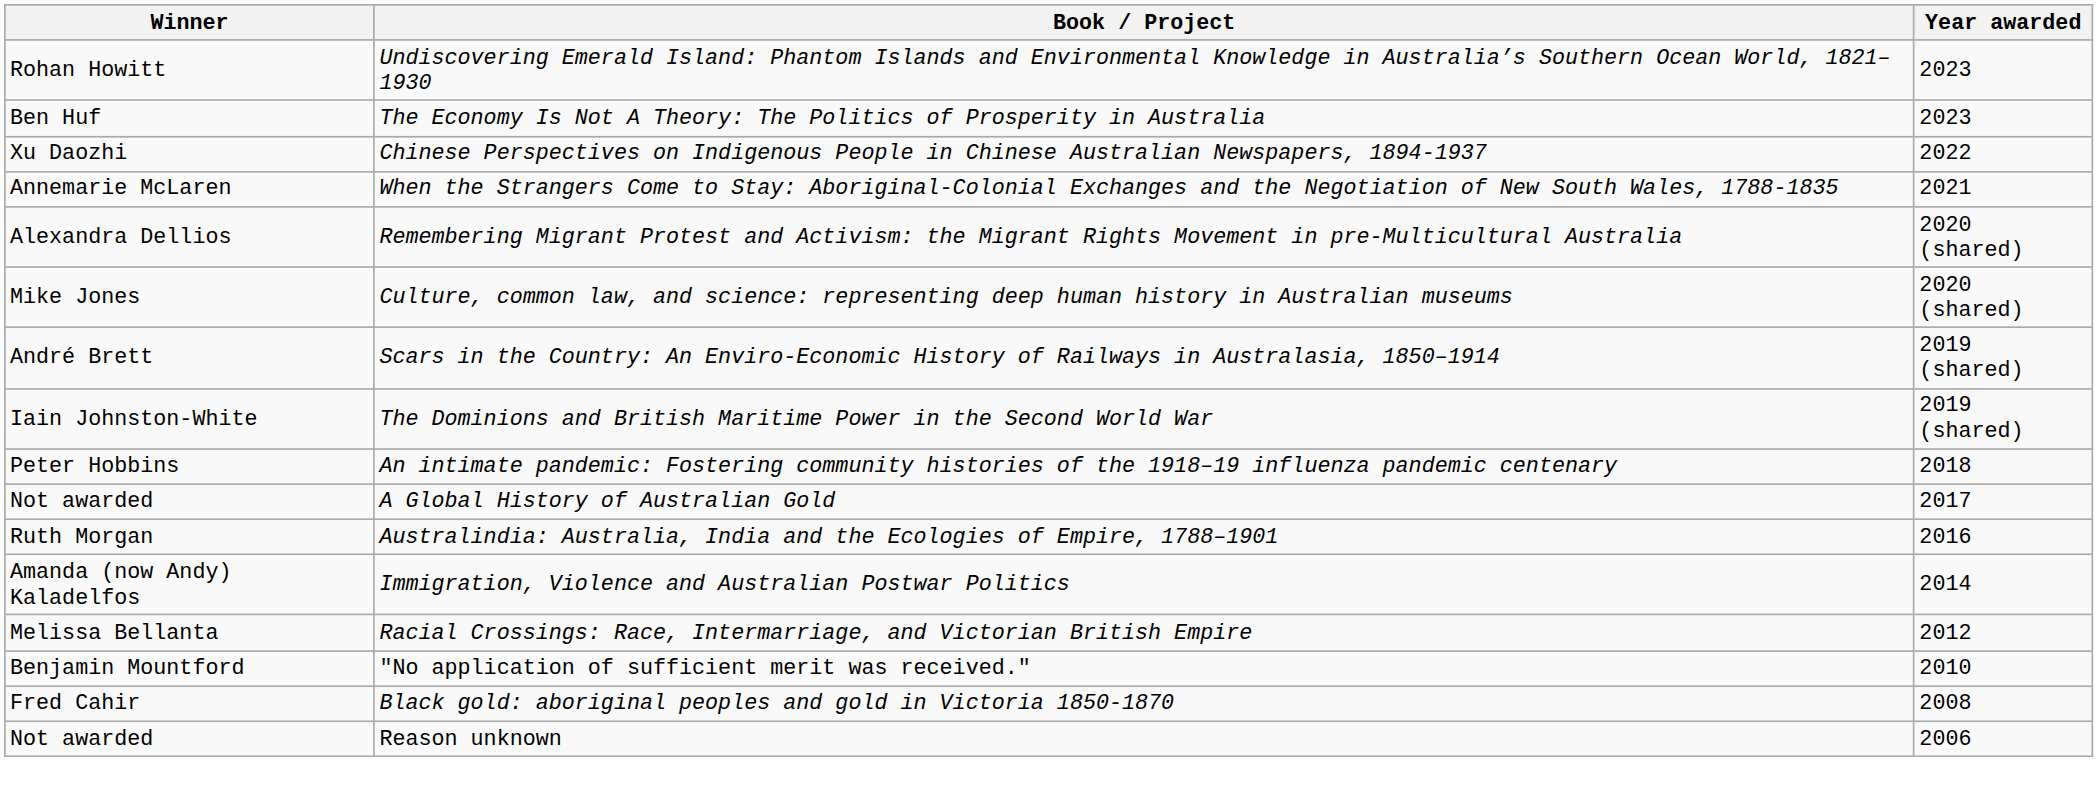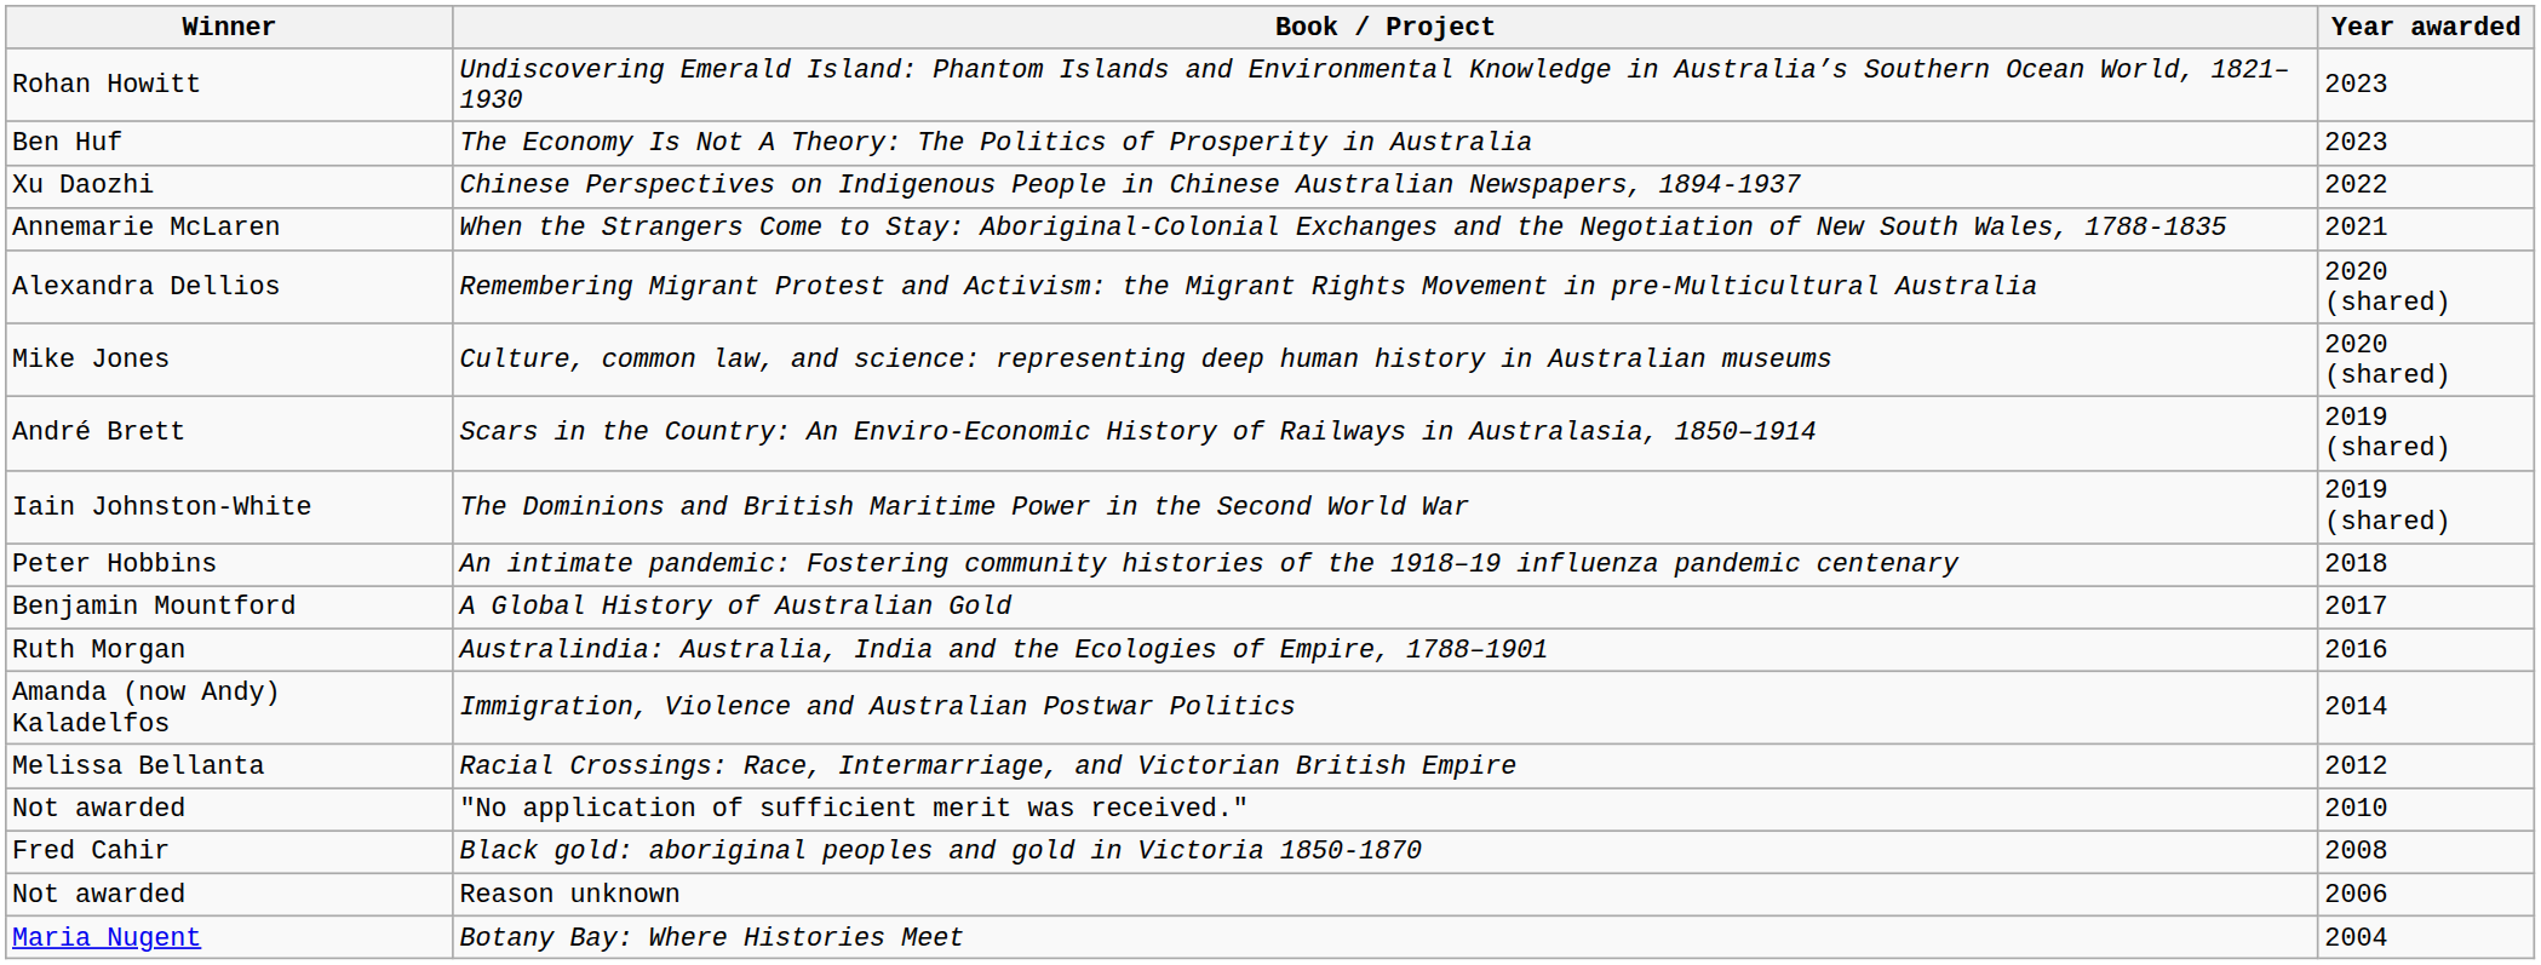 <table class="wikitable sortable">
 <tr>
 <th>Winner</th>
 <th>Book / Project</th>
 <th>Year awarded</th>
 </tr>
 <tr>
 <td>Rohan Howitt</td>
 <td><em>Undiscovering Emerald Island: Phantom Islands and Environmental Knowledge in Australia’s Southern Ocean World, 1821–1930</em></td>
 <td>2023</td>
 </tr>
 <tr>
 <td>Ben Huf</td>
 <td><em>The Economy Is Not A Theory: The Politics of Prosperity in Australia</em></td>
 <td>2023</td>
 </tr>
 <tr>
 <td>Xu Daozhi</td>
 <td><em>Chinese Perspectives on Indigenous People in Chinese Australian Newspapers, 1894-1937</em></td>
 <td>2022</td>
 </tr>
 <tr>
 <td>Annemarie McLaren</td>
 <td><em>When the Strangers Come to Stay: Aboriginal-Colonial Exchanges and the Negotiation of New South Wales, 1788-1835</em></td>
 <td>2021</td>
 </tr>
 <tr>
 <td>Alexandra Dellios</td>
 <td><em>Remembering Migrant Protest and Activism: the Migrant Rights Movement in pre-Multicultural Australia</em></td>
 <td>2020 (shared)</td>
 </tr>
 <tr>
 <td>Mike Jones</td>
 <td><em>Culture, common law, and science: representing deep human history in Australian museums</em></td>
 <td>2020 (shared)</td>
 </tr>
 <tr>
 <td>André Brett</td>
 <td><em>Scars in the Country: An Enviro-Economic History of Railways in Australasia, 1850–1914</em></td>
 <td>2019 (shared)</td>
 </tr>
 <tr>
 <td>Iain Johnston-White</td>
 <td><em>The Dominions and British Maritime Power in the Second World War</em></td>
 <td>2019 (shared)</td>
 </tr>
 <tr>
 <td>Peter Hobbins</td>
 <td><em>An intimate pandemic: Fostering community histories of the 1918–19 influenza pandemic centenary</em></td>
 <td>2018</td>
 </tr>
 <tr>
-<td>Not awarded</td>
+<td>Benjamin Mountford</td>
 <td><em>A Global History of Australian Gold</em></td>
 <td>2017</td>
 </tr>
 <tr>
 <td>Ruth Morgan</td>
 <td><em>Australindia: Australia, India and the Ecologies of Empire, 1788–1901</em></td>
 <td>2016</td>
 </tr>
 <tr>
 <td>Amanda (now Andy) Kaladelfos</td>
 <td><em>Immigration, Violence and Australian Postwar Politics</em></td>
 <td>2014</td>
 </tr>
 <tr>
 <td>Melissa Bellanta</td>
 <td><em>Racial Crossings: Race, Intermarriage, and Victorian British Empire</em></td>
 <td>2012</td>
 </tr>
 <tr>
-<td>Benjamin Mountford</td>
+<td>Not awarded</td>
 <td>"No application of sufficient merit was received."</td>
 <td>2010</td>
 </tr>
 <tr>
 <td>Fred Cahir</td>
 <td><em>Black gold: aboriginal peoples and gold in Victoria 1850-1870</em></td>
 <td>2008</td>
 </tr>
 <tr>
 <td>Not awarded</td>
 <td>Reason unknown</td>
 <td>2006</td>
 </tr>
+<tr>
+<td><a href='#'>Maria Nugent</a></td>
+<td><em>Botany Bay: Where Histories Meet</em></td>
+<td>2004</td>
+</tr>
 </table>
